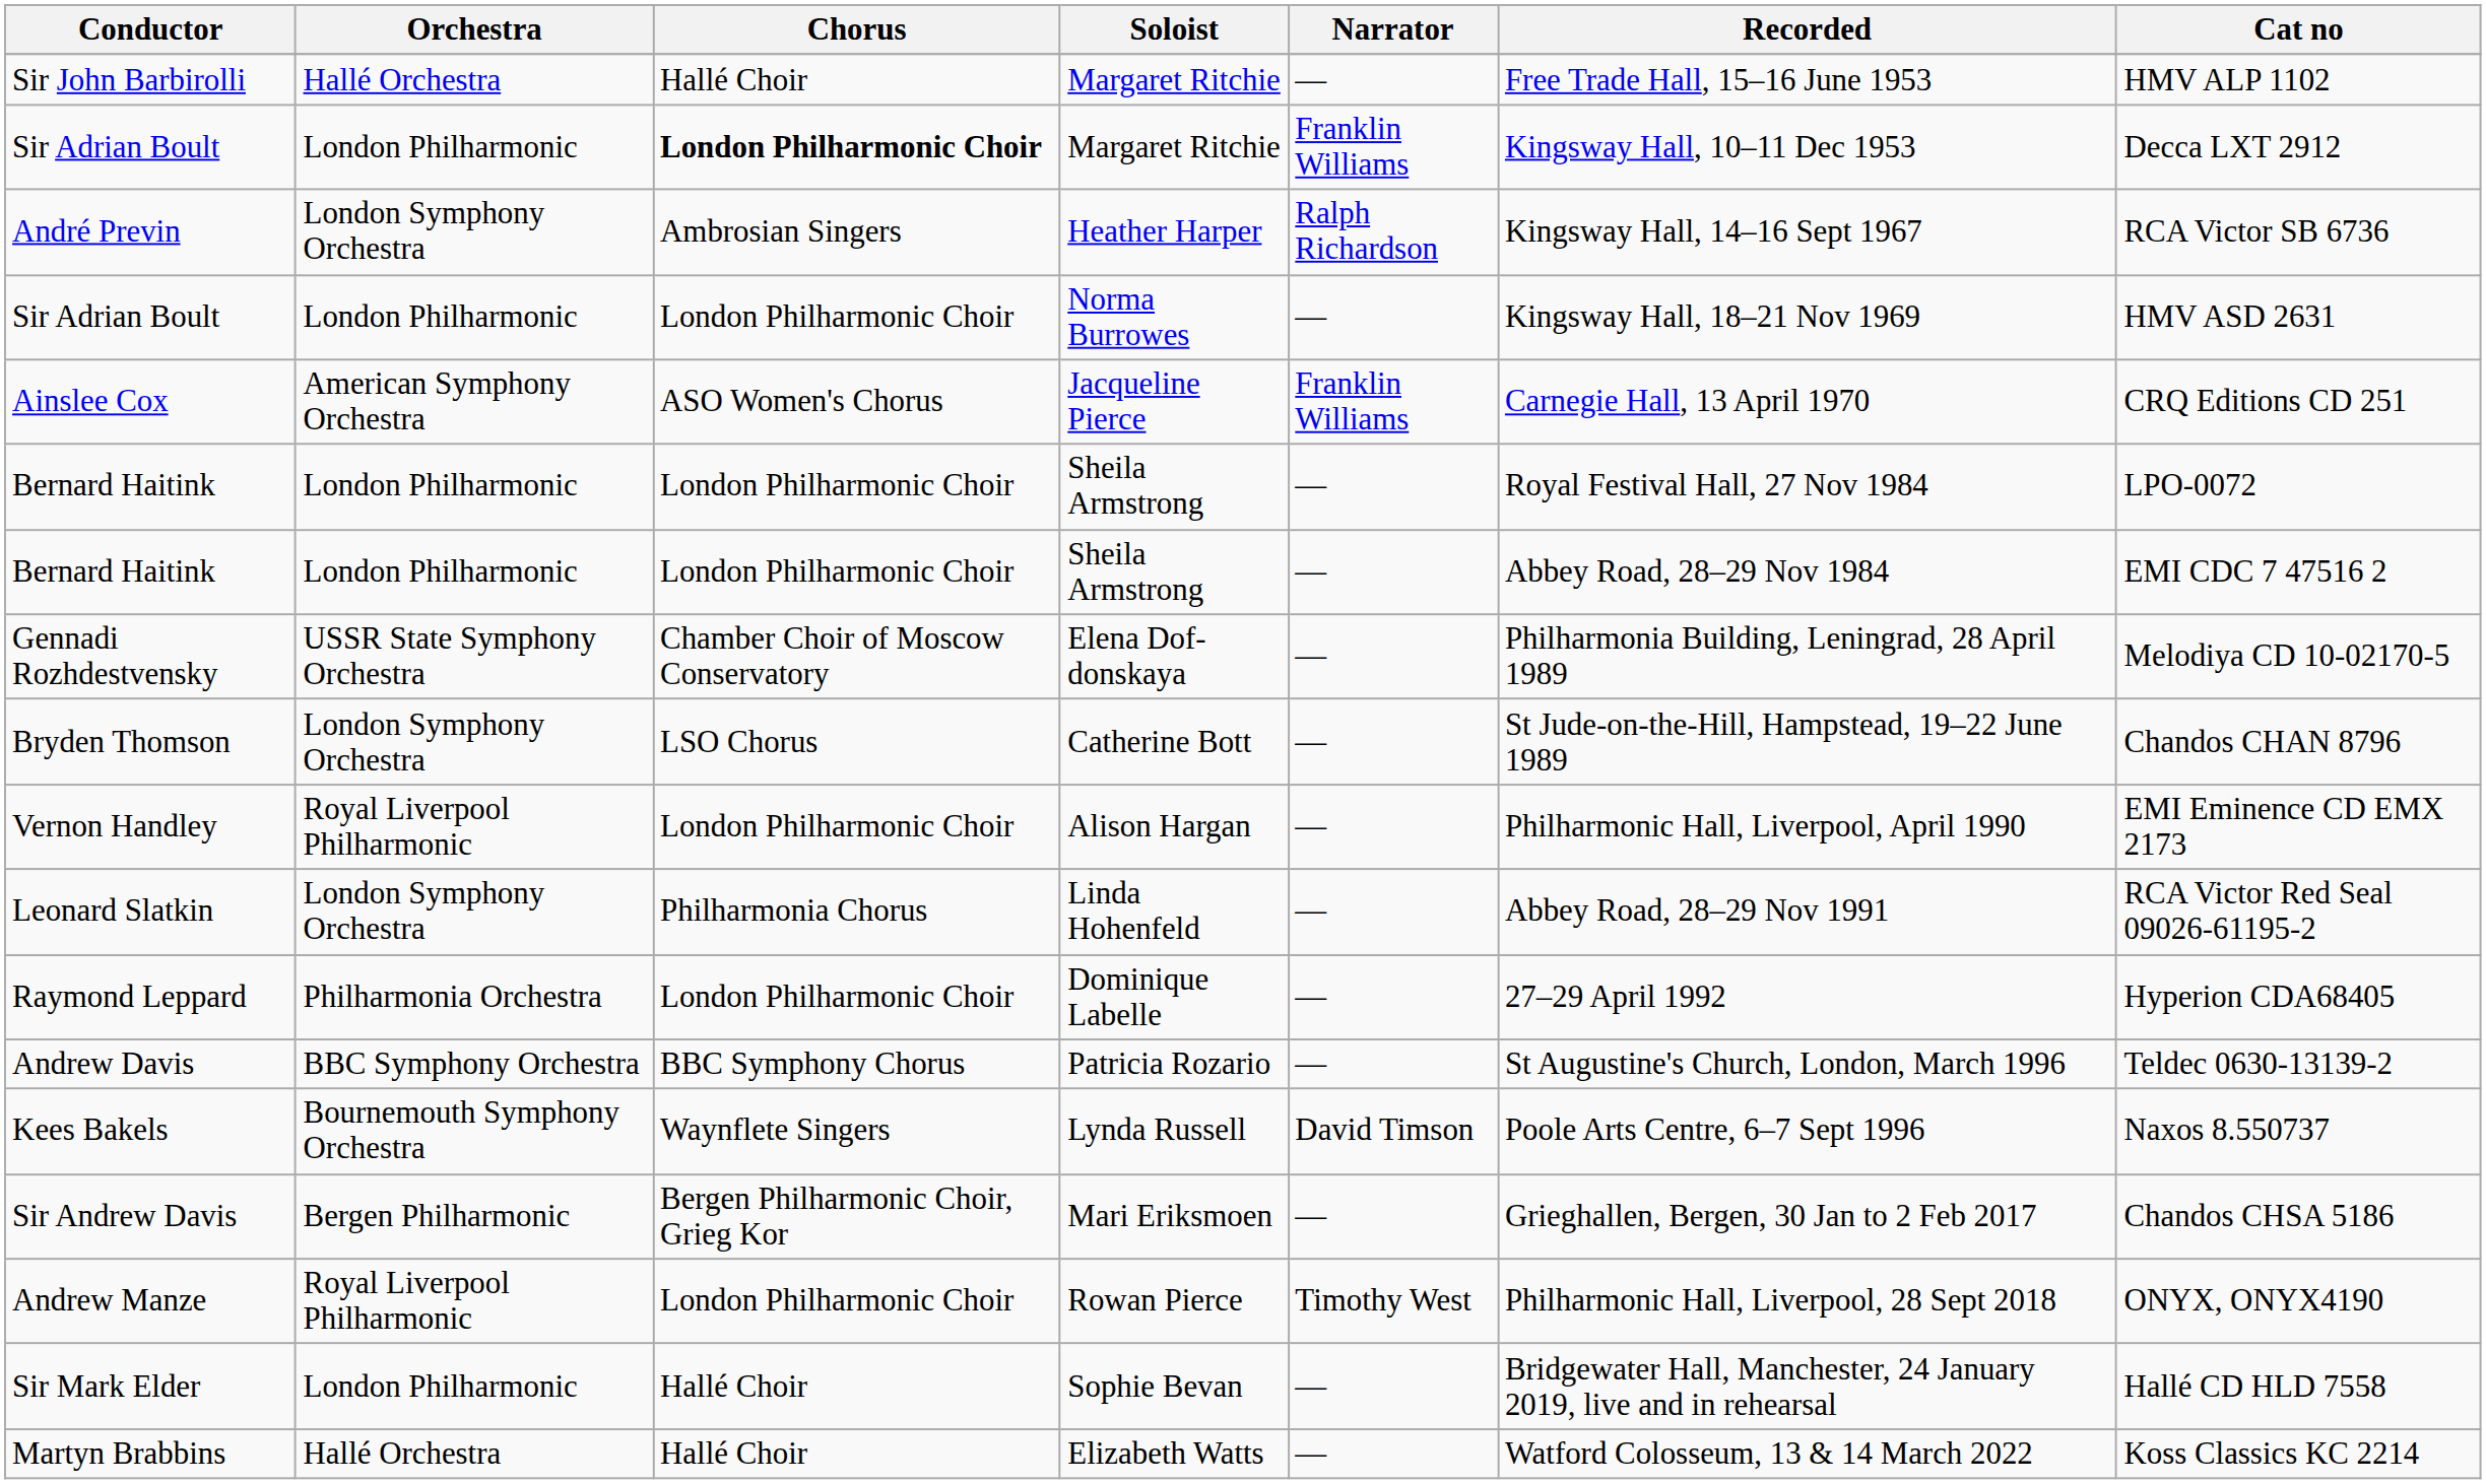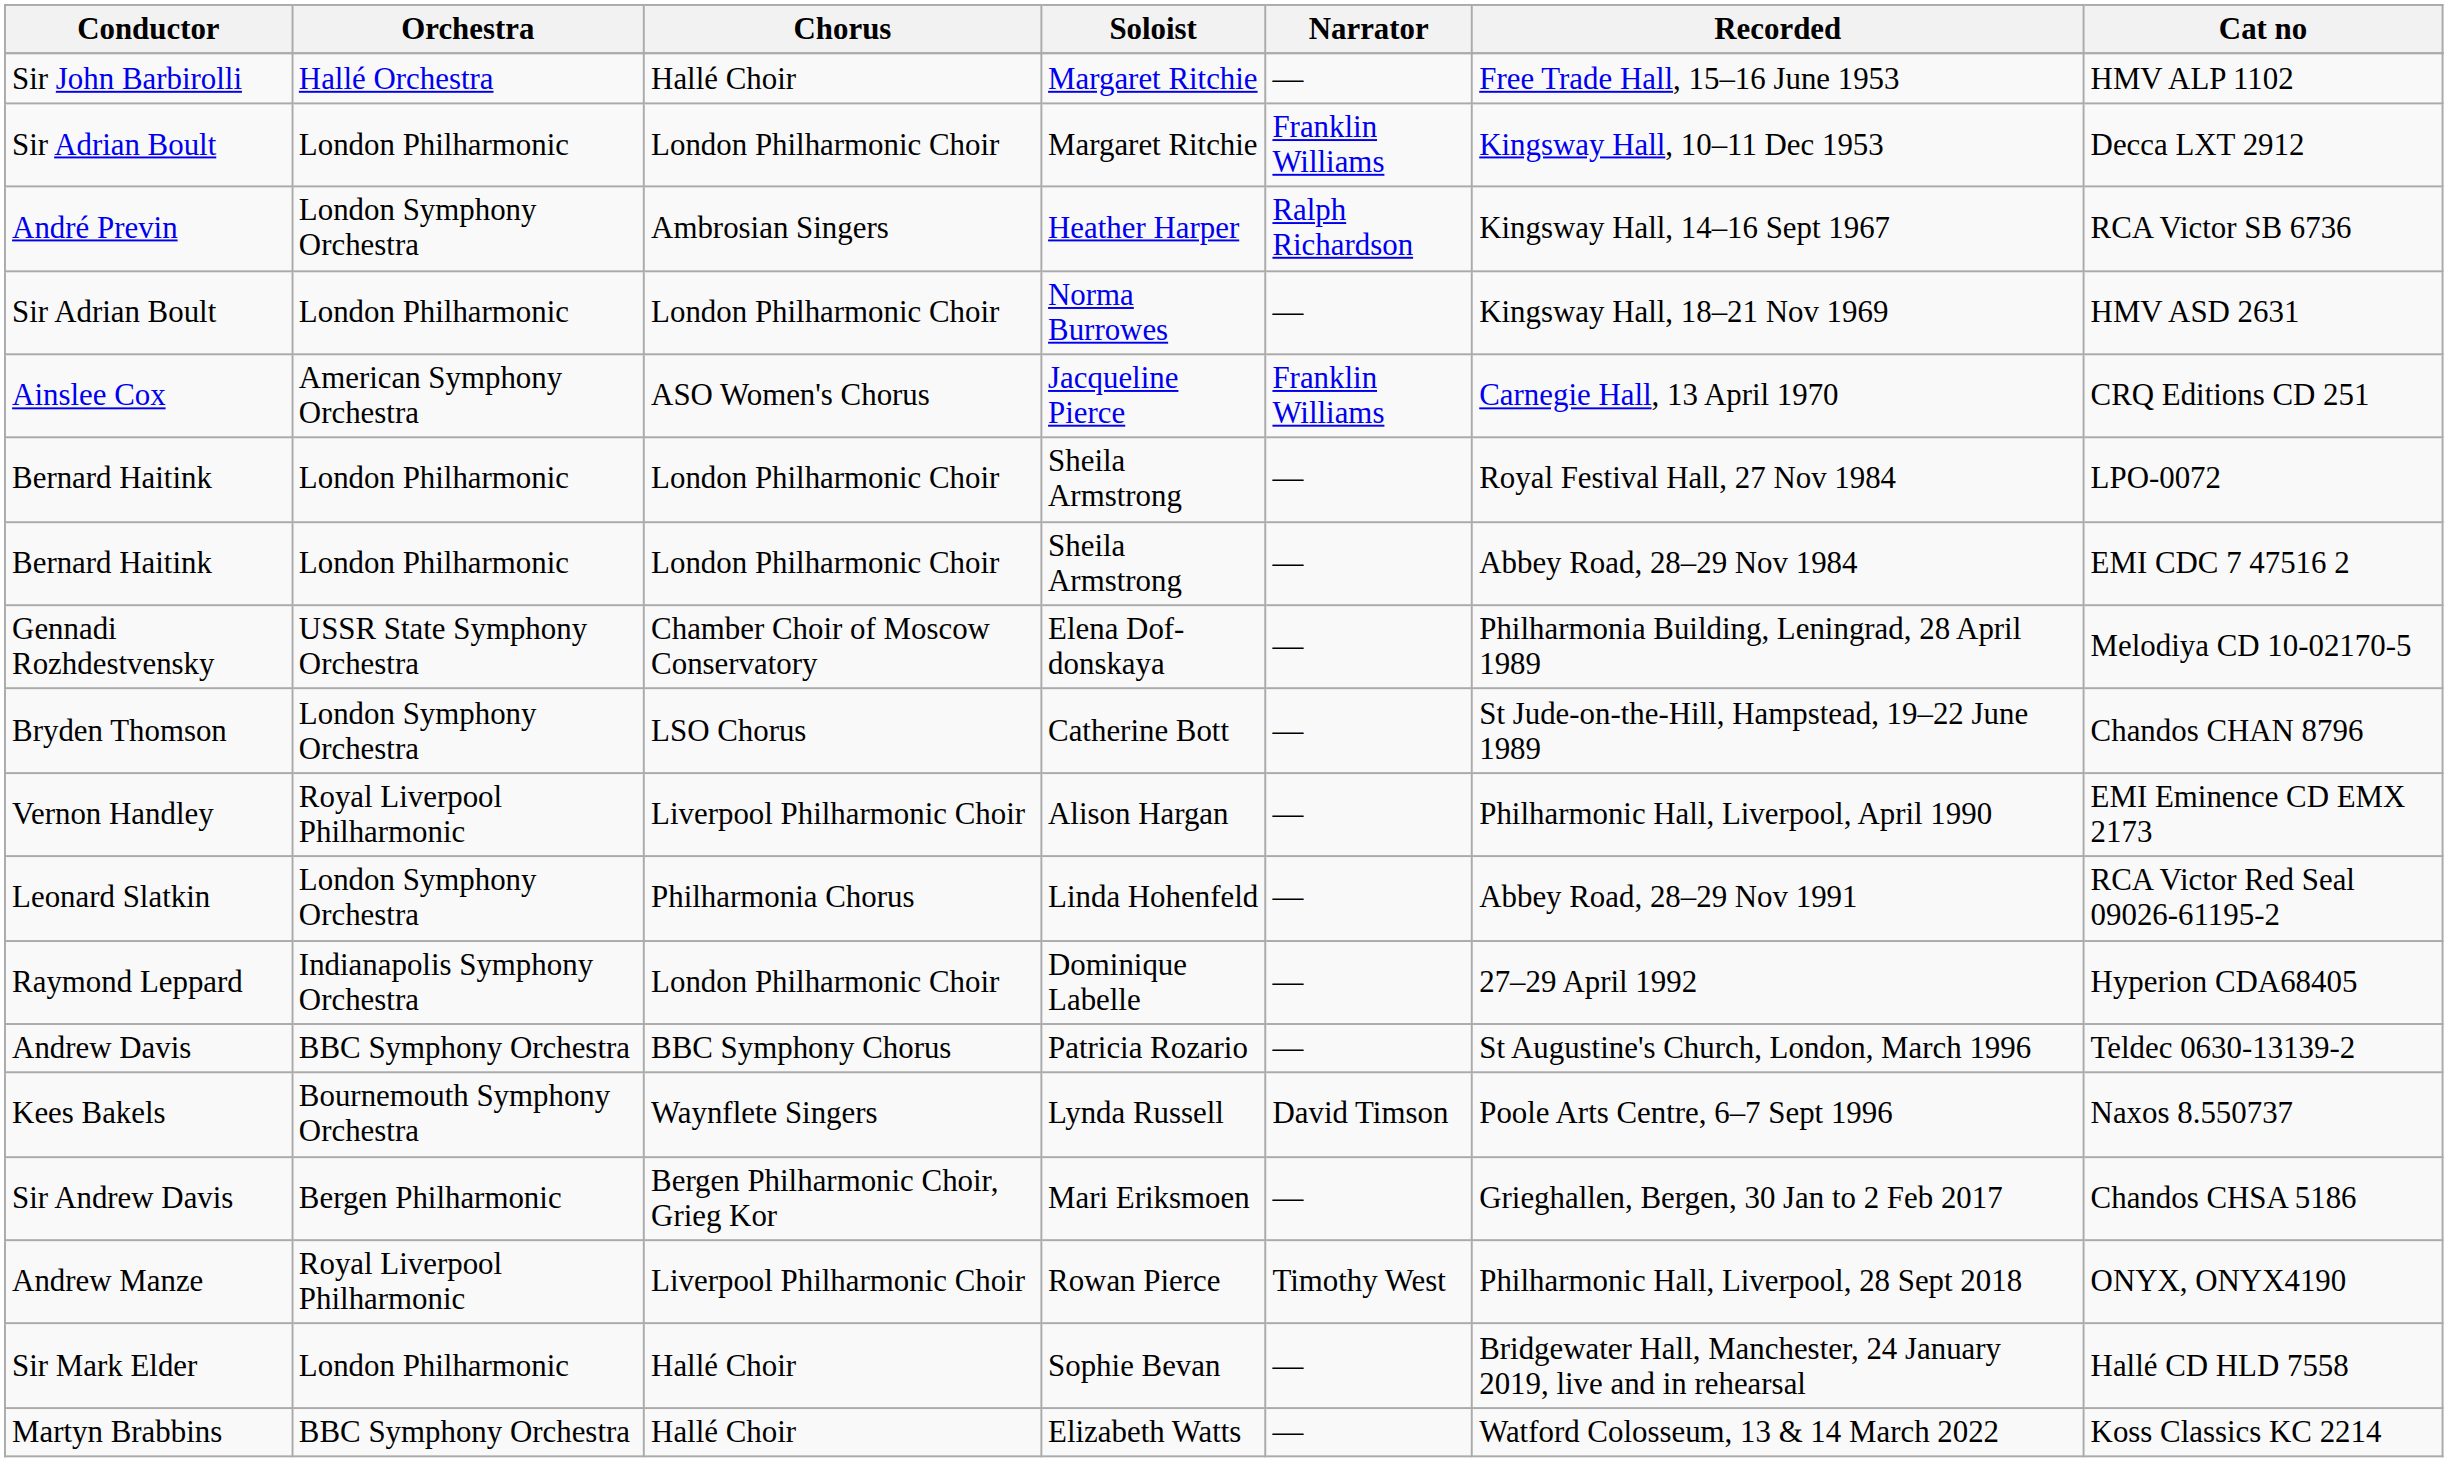 <table class="wikitable plainrowheaders" style="text-align: left; margin-right: 0;">
 <tr>
 <th scope="col">Conductor</th>
 <th scope="col">Orchestra</th>
 <th scope="col">Chorus</th>
 <th scope="col">Soloist</th>
 <th scope="col">Narrator</th>
 <th scope="col">Recorded</th>
 <th scope="col">Cat no</th>
 </tr>
 <tr>
 </tr>
 <tr>
 <td>Sir <a href='#'>John Barbirolli</a></td>
 <td><a href='#'>Hallé Orchestra</a></td>
 <td>Hallé Choir</td>
 <td><a href='#'>Margaret Ritchie</a></td>
 <td>—</td>
 <td><a href='#'>Free Trade Hall</a>, 15–16 June 1953</td>
 <td>HMV ALP 1102</td>
 </tr>
 <tr>
 <td>Sir <a href='#'>Adrian Boult</a></td>
 <td>London Philharmonic</td>
-<td><strong>London Philharmonic Choir</strong></td>
+<td>London Philharmonic Choir</td>
 <td>Margaret Ritchie</td>
 <td><a href='#'>Franklin Williams</a></td>
 <td><a href='#'>Kingsway Hall</a>, 10–11 Dec 1953</td>
 <td>Decca LXT 2912</td>
 </tr>
 <tr>
 <td><a href='#'>André Previn</a></td>
 <td>London Symphony Orchestra</td>
 <td>Ambrosian Singers</td>
 <td><a href='#'>Heather Harper</a></td>
 <td><a href='#'>Ralph Richardson</a></td>
 <td>Kingsway Hall, 14–16 Sept 1967</td>
 <td>RCA Victor SB 6736</td>
 </tr>
 <tr>
 <td>Sir Adrian Boult</td>
 <td>London Philharmonic</td>
 <td>London Philharmonic Choir</td>
 <td><a href='#'>Norma Burrowes</a></td>
 <td>—</td>
 <td>Kingsway Hall, 18–21 Nov 1969</td>
 <td>HMV ASD 2631</td>
 </tr>
 <tr>
 <td><a href='#'>Ainslee Cox</a></td>
 <td>American Symphony Orchestra</td>
 <td>ASO Women's Chorus</td>
 <td><a href='#'>Jacqueline Pierce</a></td>
 <td><a href='#'>Franklin Williams</a></td>
 <td><a href='#'>Carnegie Hall</a>, 13 April 1970</td>
 <td>CRQ Editions CD 251</td>
 </tr>
 <tr>
 <td>Bernard Haitink</td>
 <td>London Philharmonic</td>
 <td>London Philharmonic Choir</td>
 <td>Sheila Armstrong</td>
 <td>—</td>
 <td>Royal Festival Hall, 27 Nov 1984</td>
 <td>LPO-0072</td>
 </tr>
 <tr>
 <td>Bernard Haitink</td>
 <td>London Philharmonic</td>
 <td>London Philharmonic Choir</td>
 <td>Sheila Armstrong</td>
 <td>—</td>
 <td>Abbey Road, 28–29 Nov 1984</td>
 <td>EMI CDC 7 47516 2</td>
 </tr>
 <tr>
 <td>Gennadi Rozhdestvensky</td>
 <td>USSR State Symphony Orchestra</td>
 <td>Chamber Choir of Moscow Conservatory</td>
 <td>Elena Dof-donskaya</td>
 <td>—</td>
 <td>Philharmonia Building, Leningrad, 28 April 1989</td>
 <td>Melodiya CD 10-02170-5</td>
 </tr>
 <tr>
 <td>Bryden Thomson</td>
 <td>London Symphony Orchestra</td>
 <td>LSO Chorus</td>
 <td>Catherine Bott</td>
 <td>—</td>
 <td>St Jude-on-the-Hill, Hampstead, 19–22 June 1989</td>
 <td>Chandos CHAN 8796</td>
 </tr>
 <tr>
 <td>Vernon Handley</td>
 <td>Royal Liverpool Philharmonic</td>
-<td>London Philharmonic Choir</td>
+<td>Liverpool Philharmonic Choir</td>
 <td>Alison Hargan</td>
 <td>—</td>
 <td>Philharmonic Hall, Liverpool, April 1990</td>
 <td>EMI Eminence CD EMX 2173</td>
 </tr>
 <tr>
 <td>Leonard Slatkin</td>
 <td>London Symphony Orchestra</td>
 <td>Philharmonia Chorus</td>
 <td>Linda Hohenfeld</td>
 <td>—</td>
 <td>Abbey Road, 28–29 Nov 1991</td>
 <td>RCA Victor Red Seal 09026-61195-2</td>
 </tr>
 <tr>
 <td>Raymond Leppard</td>
-<td>Philharmonia Orchestra</td>
+<td>Indianapolis Symphony Orchestra</td>
 <td>London Philharmonic Choir</td>
 <td>Dominique Labelle</td>
 <td>—</td>
 <td>27–29 April 1992</td>
 <td>Hyperion CDA68405</td>
 </tr>
 <tr>
 <td>Andrew Davis</td>
 <td>BBC Symphony Orchestra</td>
 <td>BBC Symphony Chorus</td>
 <td>Patricia Rozario</td>
 <td>—</td>
 <td>St Augustine's Church, London, March 1996</td>
 <td>Teldec 0630-13139-2</td>
 </tr>
 <tr>
 <td>Kees Bakels</td>
 <td>Bournemouth Symphony Orchestra</td>
 <td>Waynflete Singers</td>
 <td>Lynda Russell</td>
 <td>David Timson</td>
 <td>Poole Arts Centre, 6–7 Sept 1996</td>
 <td>Naxos 8.550737</td>
 </tr>
 <tr>
 <td>Sir Andrew Davis</td>
 <td>Bergen Philharmonic</td>
 <td>Bergen Philharmonic Choir, Grieg Kor</td>
 <td>Mari Eriksmoen</td>
 <td>—</td>
 <td>Grieghallen, Bergen, 30 Jan to 2 Feb 2017</td>
 <td>Chandos CHSA 5186</td>
 </tr>
 <tr>
 <td>Andrew Manze</td>
 <td>Royal Liverpool Philharmonic</td>
-<td>London Philharmonic Choir</td>
+<td>Liverpool Philharmonic Choir</td>
 <td>Rowan Pierce</td>
 <td>Timothy West</td>
 <td>Philharmonic Hall, Liverpool, 28 Sept 2018</td>
 <td>ONYX, ONYX4190</td>
 </tr>
 <tr>
 <td>Sir Mark Elder</td>
 <td>London Philharmonic</td>
 <td>Hallé Choir</td>
 <td>Sophie Bevan</td>
 <td>—</td>
 <td>Bridgewater Hall, Manchester, 24 January 2019, live and in rehearsal</td>
 <td>Hallé CD HLD 7558</td>
 </tr>
 <tr>
 <td>Martyn Brabbins</td>
-<td>Hallé Orchestra</td>
+<td>BBC Symphony Orchestra</td>
 <td>Hallé Choir</td>
 <td>Elizabeth Watts</td>
 <td>—</td>
 <td>Watford Colosseum, 13 & 14 March 2022</td>
 <td>Koss Classics KC 2214</td>
 </tr>
 </table>
